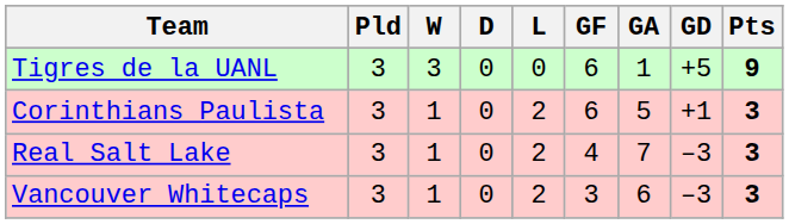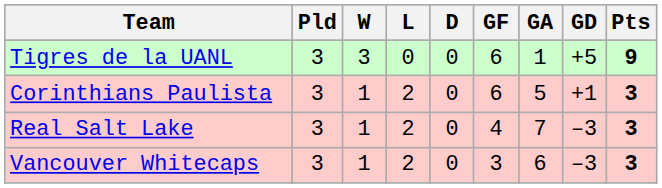 <table class="wikitable" style="text-align: center;">
 <tr>
 <th width=165>Team</th>
 <th width=20>Pld</th>
 <th width=20>W</th>
+<th width=20>L</th>
 <th width=20>D</th>
-<th width=20>L</th>
 <th width=20>GF</th>
 <th width=20>GA</th>
 <th width=20>GD</th>
 <th width=20>Pts</th>
 </tr>
 <tr bgcolor= #ccffcc>
 <td align=left> <a href='#'>Tigres de la UANL</a></td>
 <td>3</td>
 <td>3</td>
 <td>0</td>
 <td>0</td>
 <td>6</td>
 <td>1</td>
 <td>+5</td>
 <td><strong>9</strong></td>
 </tr>
 <tr bgcolor= #ffcccc>
 <td align=left> <a href='#'>Corinthians Paulista</a></td>
 <td>3</td>
 <td>1</td>
+<td>2</td>
 <td>0</td>
-<td>2</td>
 <td>6</td>
 <td>5</td>
 <td>+1</td>
 <td><strong>3</strong></td>
 </tr>
 <tr bgcolor= #ffcccc>
 <td align=left> <a href='#'>Real Salt Lake</a></td>
 <td>3</td>
 <td>1</td>
+<td>2</td>
 <td>0</td>
-<td>2</td>
 <td>4</td>
 <td>7</td>
 <td>–3</td>
 <td><strong>3</strong></td>
 </tr>
 <tr bgcolor= #ffcccc>
 <td align=left> <a href='#'>Vancouver Whitecaps</a></td>
 <td>3</td>
 <td>1</td>
+<td>2</td>
 <td>0</td>
-<td>2</td>
 <td>3</td>
 <td>6</td>
 <td>–3</td>
 <td><strong>3</strong></td>
 </tr>
 </table>
